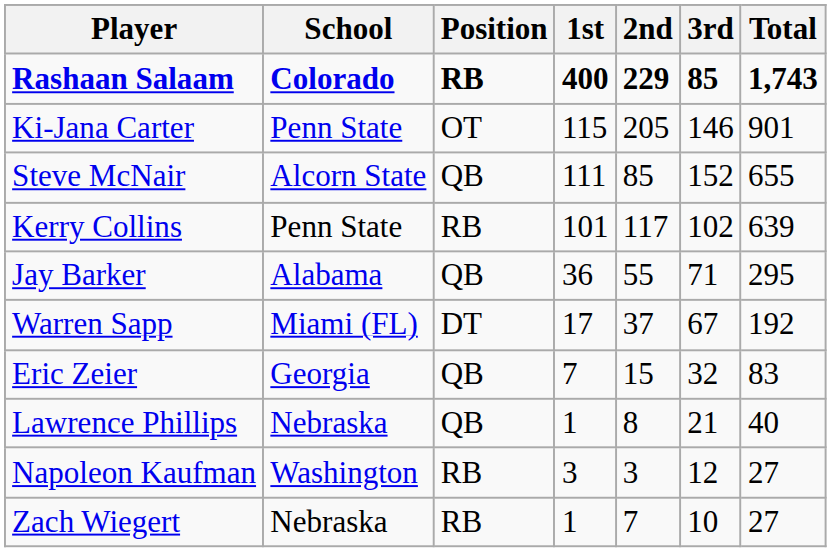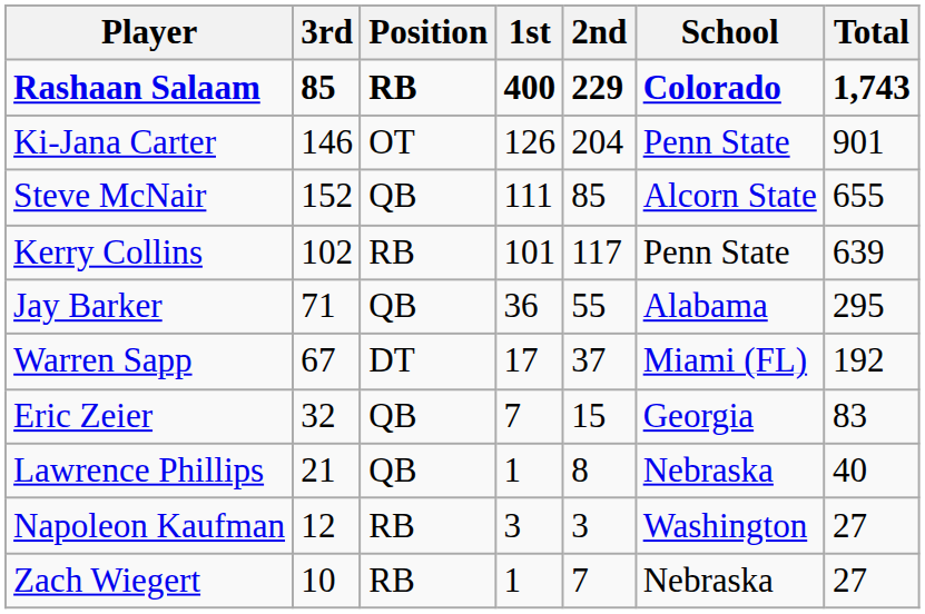 <table class="wikitable">
 <tr>
 <th>Player</th>
-<th>School</th>
+<th>3rd</th>
 <th>Position</th>
 <th>1st</th>
 <th>2nd</th>
-<th>3rd</th>
+<th>School</th>
 <th>Total</th>
 </tr>
 <tr>
 <td><strong><a href='#'>Rashaan Salaam</a></strong></td>
-<td><strong><a href='#'>Colorado</a></strong></td>
+<td><strong>85</strong></td>
 <td><strong>RB</strong></td>
 <td><strong>400</strong></td>
 <td><strong>229</strong></td>
-<td><strong>85</strong></td>
+<td><strong><a href='#'>Colorado</a></strong></td>
 <td><strong>1,743</strong></td>
 </tr>
 <tr>
 <td><a href='#'>Ki-Jana Carter</a></td>
+<td>146</td>
+<td>OT</td>
+<td>126</td>
+<td>204</td>
 <td><a href='#'>Penn State</a></td>
-<td>OT</td>
-<td>115</td>
-<td>205</td>
-<td>146</td>
 <td>901</td>
 </tr>
 <tr>
 <td><a href='#'>Steve McNair</a></td>
-<td><a href='#'>Alcorn State</a></td>
+<td>152</td>
 <td>QB</td>
 <td>111</td>
 <td>85</td>
-<td>152</td>
+<td><a href='#'>Alcorn State</a></td>
 <td>655</td>
 </tr>
 <tr>
 <td><a href='#'>Kerry Collins</a></td>
-<td>Penn State</td>
+<td>102</td>
 <td>RB</td>
 <td>101</td>
 <td>117</td>
-<td>102</td>
+<td>Penn State</td>
 <td>639</td>
 </tr>
 <tr>
 <td><a href='#'>Jay Barker</a></td>
-<td><a href='#'>Alabama</a></td>
+<td>71</td>
 <td>QB</td>
 <td>36</td>
 <td>55</td>
-<td>71</td>
+<td><a href='#'>Alabama</a></td>
 <td>295</td>
 </tr>
 <tr>
 <td><a href='#'>Warren Sapp</a></td>
-<td><a href='#'>Miami (FL)</a></td>
+<td>67</td>
 <td>DT</td>
 <td>17</td>
 <td>37</td>
-<td>67</td>
+<td><a href='#'>Miami (FL)</a></td>
 <td>192</td>
 </tr>
 <tr>
 <td><a href='#'>Eric Zeier</a></td>
-<td><a href='#'>Georgia</a></td>
+<td>32</td>
 <td>QB</td>
 <td>7</td>
 <td>15</td>
-<td>32</td>
+<td><a href='#'>Georgia</a></td>
 <td>83</td>
 </tr>
 <tr>
 <td><a href='#'>Lawrence Phillips</a></td>
-<td><a href='#'>Nebraska</a></td>
+<td>21</td>
 <td>QB</td>
 <td>1</td>
 <td>8</td>
-<td>21</td>
+<td><a href='#'>Nebraska</a></td>
 <td>40</td>
 </tr>
 <tr>
 <td><a href='#'>Napoleon Kaufman</a></td>
-<td><a href='#'>Washington</a></td>
+<td>12</td>
 <td>RB</td>
 <td>3</td>
 <td>3</td>
-<td>12</td>
+<td><a href='#'>Washington</a></td>
 <td>27</td>
 </tr>
 <tr>
 <td><a href='#'>Zach Wiegert</a></td>
-<td>Nebraska</td>
+<td>10</td>
 <td>RB</td>
 <td>1</td>
 <td>7</td>
-<td>10</td>
+<td>Nebraska</td>
 <td>27</td>
 </tr>
 </table>
